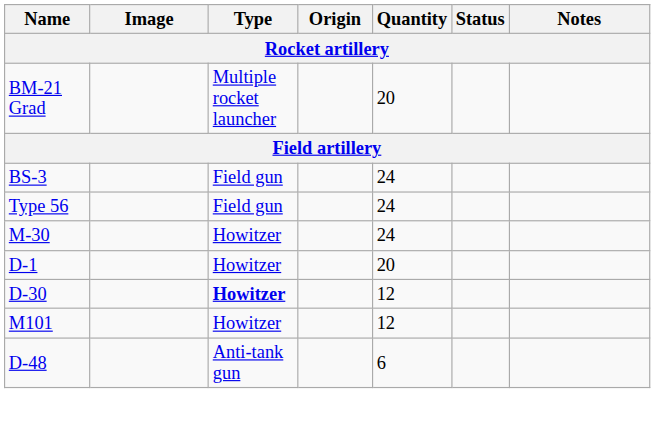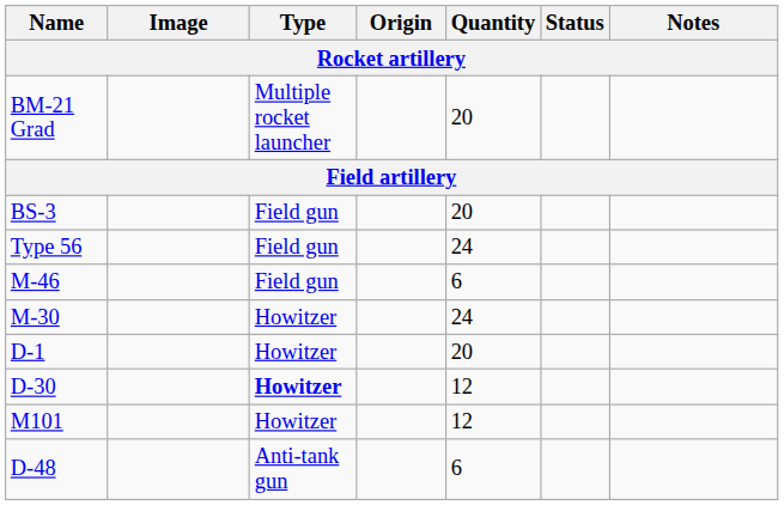 <table class="wikitable" style="width:90%;">
 <tr>
 <th width=14%>Name</th>
 <th width=20%>Image</th>
 <th width=14%>Type</th>
 <th width=12%>Origin</th>
 <th width=10%>Quantity</th>
 <th width=06%>Status</th>
 <th width=24%>Notes</th>
 </tr>
 <tr>
 <th colspan="7"><a href='#'>Rocket artillery</a></th>
 </tr>
 <tr>
 <td><a href='#'>BM-21 Grad</a></td>
 <td></td>
 <td><a href='#'>Multiple rocket launcher</a></td>
 <td></td>
 <td>20</td>
 <td></td>
 <td></td>
 </tr>
 <tr>
 <th colspan="7"><a href='#'>Field artillery</a></th>
 </tr>
 <tr>
 <td><a href='#'>BS-3</a></td>
 <td></td>
 <td><a href='#'>Field gun</a></td>
 <td></td>
-<td>24</td>
+<td>20</td>
 <td></td>
 <td></td>
 </tr>
 <tr>
 <td><a href='#'>Type 56</a></td>
 <td></td>
 <td><a href='#'>Field gun</a></td>
 <td><br></td>
 <td>24</td>
+<td></td>
+<td></td>
+</tr>
+<tr>
+<td><a href='#'>M-46</a></td>
+<td></td>
+<td><a href='#'>Field gun</a></td>
+<td></td>
+<td>6</td>
 <td></td>
 <td></td>
 </tr>
 <tr>
 <td><a href='#'>M-30</a></td>
 <td></td>
 <td><a href='#'>Howitzer</a></td>
 <td></td>
 <td>24</td>
 <td></td>
 <td></td>
 </tr>
 <tr>
 <td><a href='#'>D-1</a></td>
 <td></td>
 <td><a href='#'>Howitzer</a></td>
 <td></td>
 <td>20</td>
 <td></td>
 <td></td>
 </tr>
 <tr>
 <td><a href='#'>D-30</a></td>
 <td></td>
 <td><strong><a href='#'>Howitzer</a></strong></td>
 <td></td>
 <td>12</td>
 <td></td>
 <td></td>
 </tr>
 <tr>
 <td><a href='#'>M101</a></td>
 <td></td>
 <td><a href='#'>Howitzer</a></td>
 <td></td>
 <td>12</td>
 <td></td>
 <td></td>
 </tr>
 <tr>
 <td><a href='#'>D-48</a></td>
 <td></td>
 <td><a href='#'>Anti-tank gun</a></td>
 <td></td>
 <td>6</td>
 <td></td>
 <td></td>
 </tr>
 </table>
